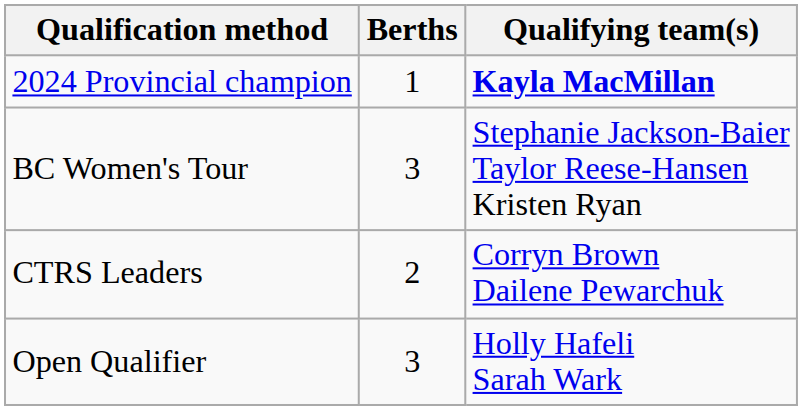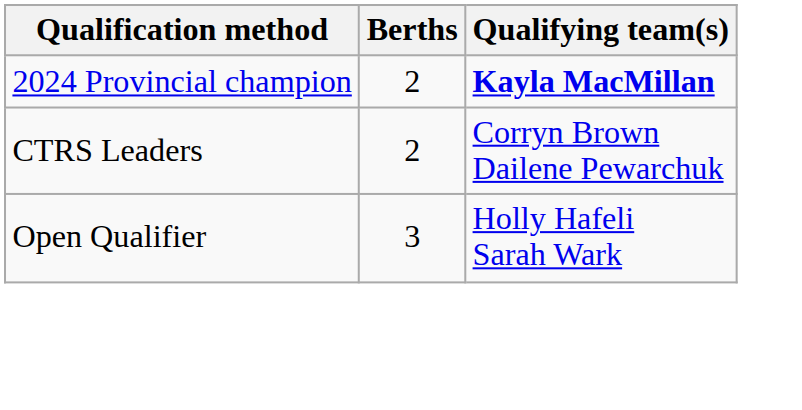 <table class="wikitable">
 <tr>
 <th scope="col">Qualification method</th>
 <th scope="col">Berths</th>
 <th scope="col">Qualifying team(s)</th>
 </tr>
 <tr>
 <td><a href='#'>2024 Provincial champion</a></td>
-<td style="text-align: center;">1</td>
+<td style="text-align: center;">2</td>
 <td><strong><a href='#'>Kayla MacMillan</a></strong></td>
-</tr>
-<tr>
-<td>BC Women's Tour</td>
-<td style="text-align: center;">3</td>
-<td><a href='#'>Stephanie Jackson-Baier</a> <br> <a href='#'>Taylor Reese-Hansen</a> <br> Kristen Ryan</td>
 </tr>
 <tr>
 <td>CTRS Leaders</td>
 <td style="text-align: center;">2</td>
 <td><a href='#'>Corryn Brown</a> <br> <a href='#'>Dailene Pewarchuk</a></td>
 </tr>
 <tr>
 <td>Open Qualifier</td>
 <td style="text-align: center;">3</td>
 <td><a href='#'>Holly Hafeli</a> <br> <a href='#'>Sarah Wark</a></td>
 </tr>
 </table>
